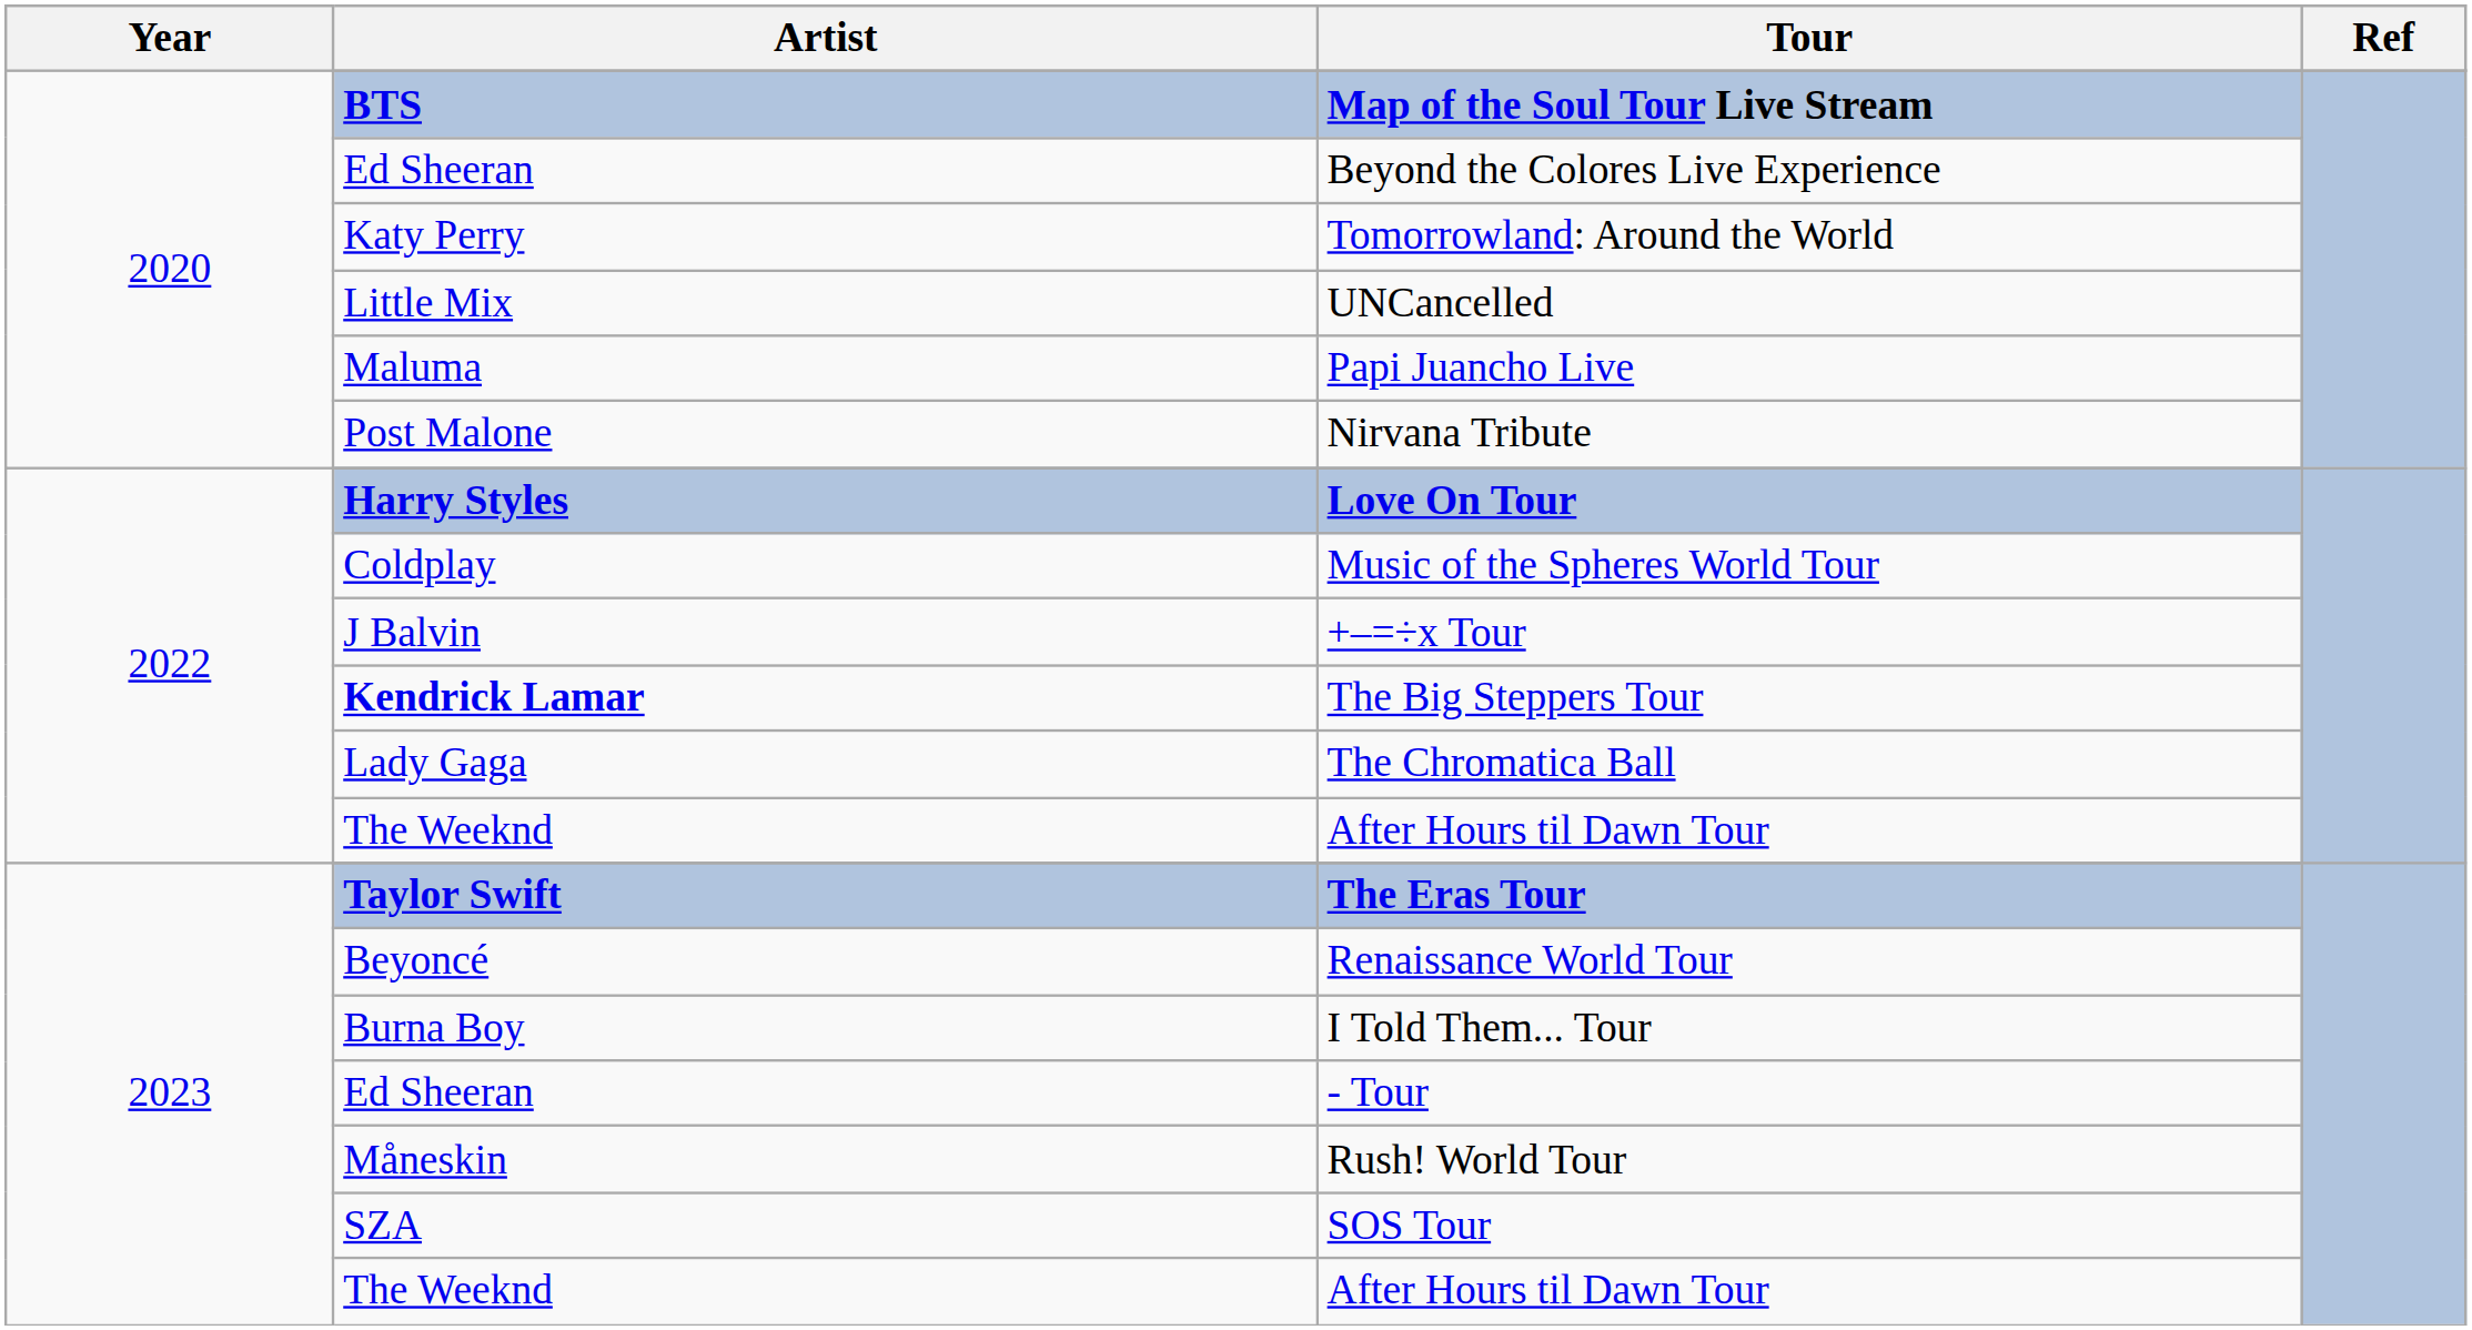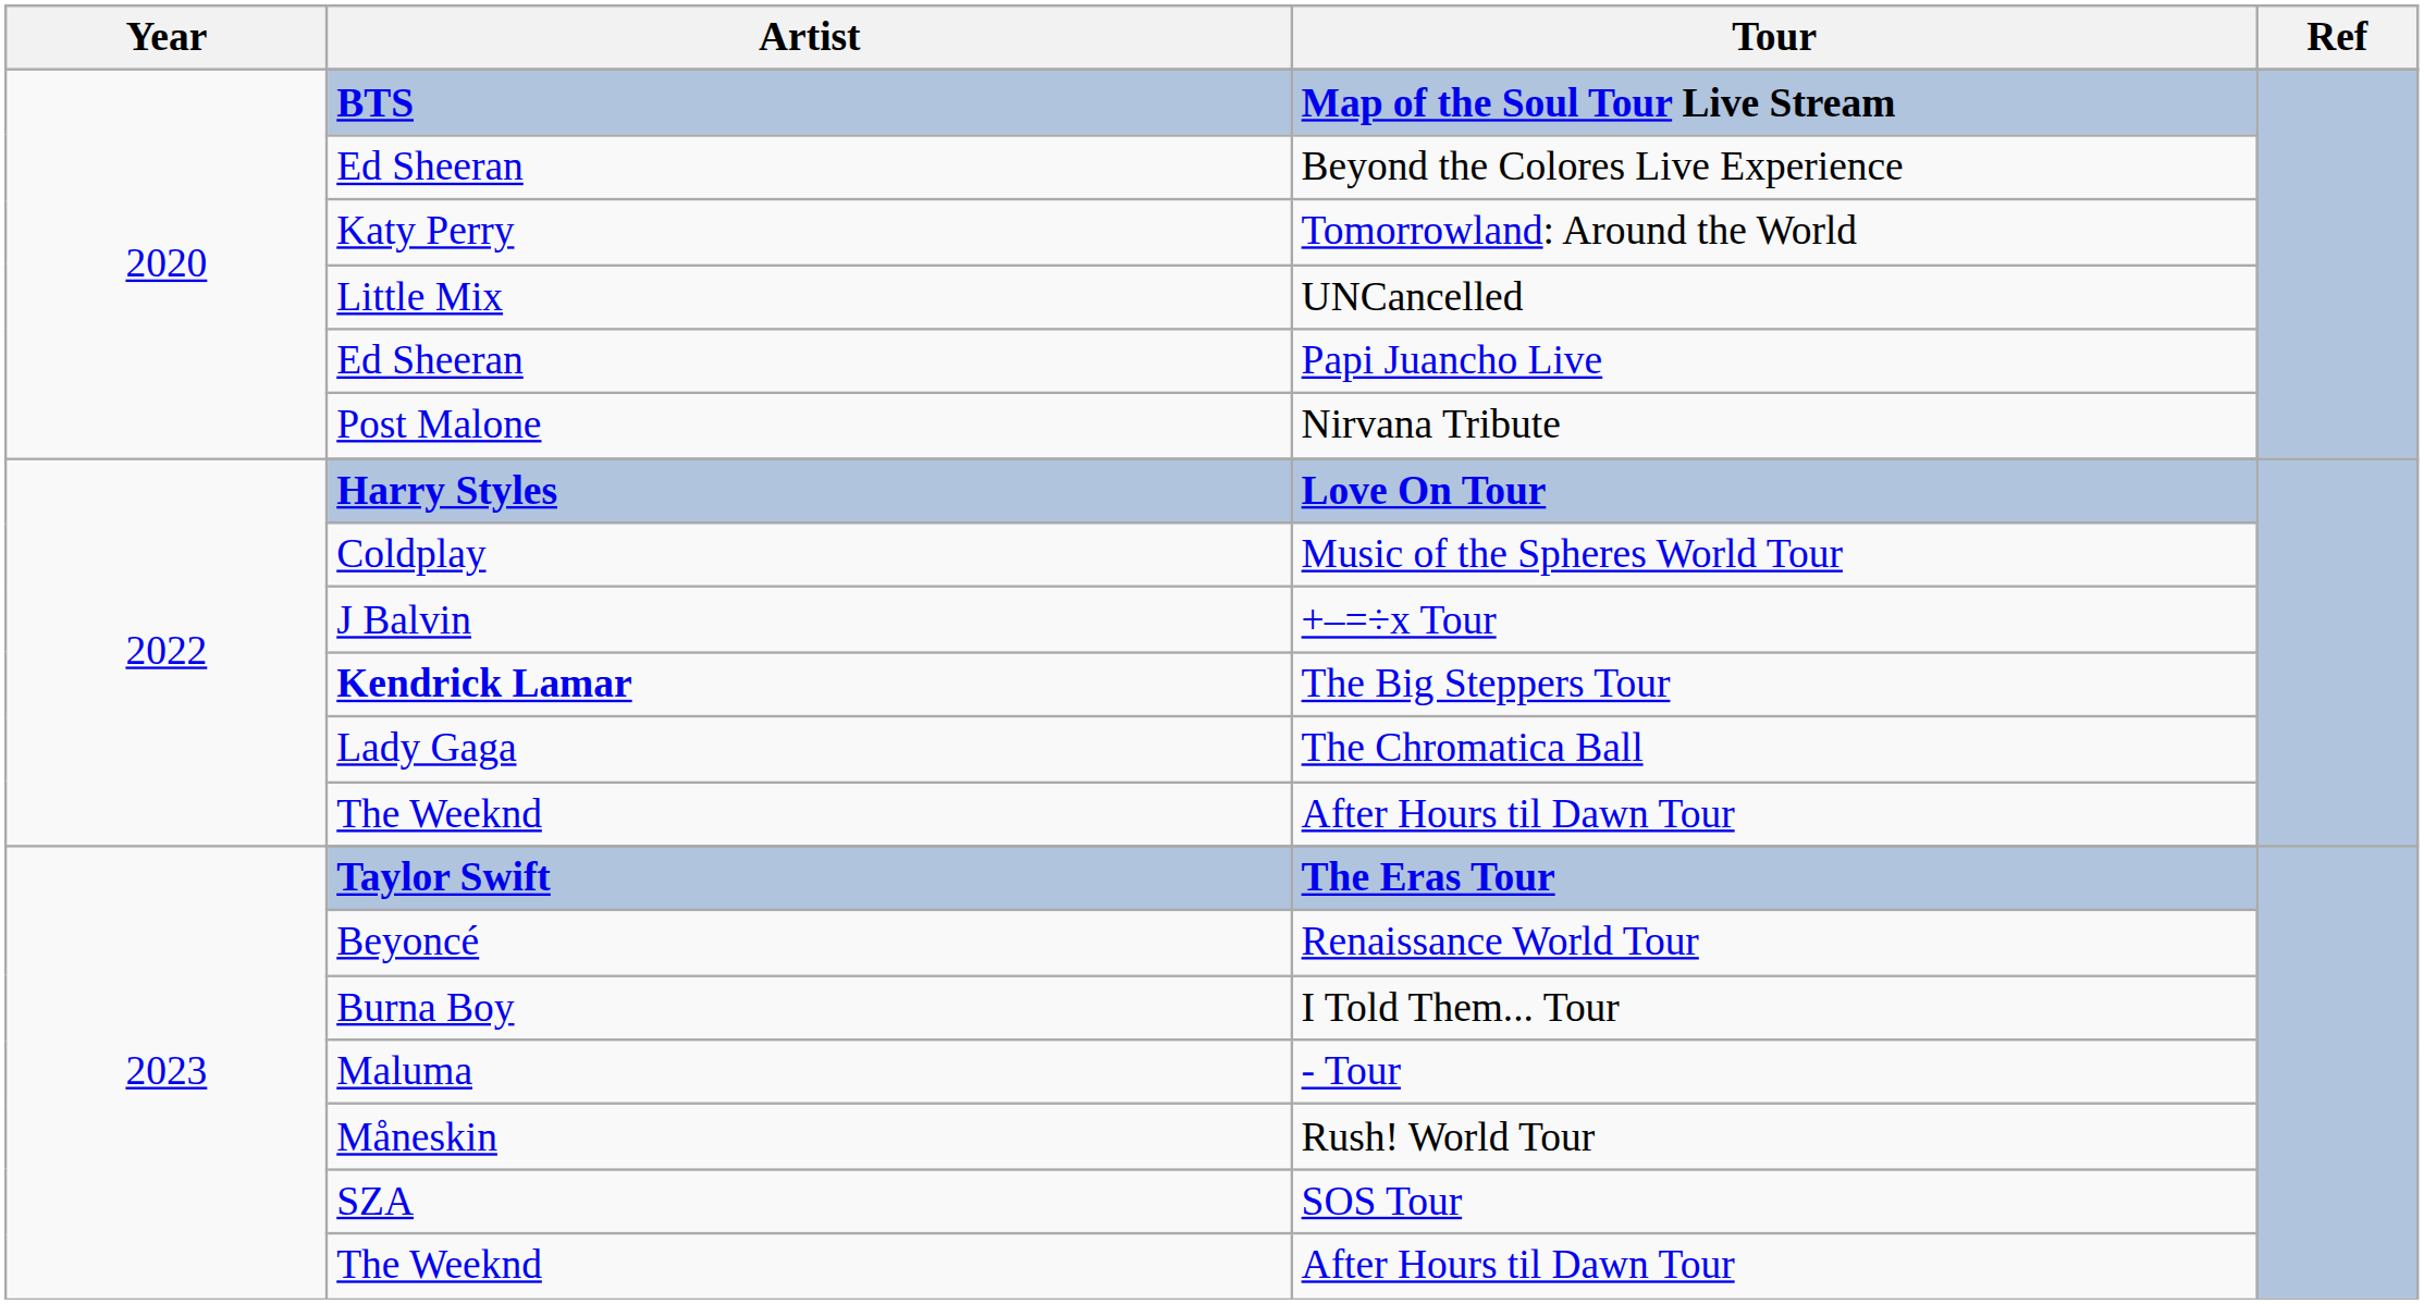 <table class="wikitable" style="width:75%;">
 <tr style="background:#bebebe;">
 <th style="width:10%;">Year</th>
 <th style="width:30%;">Artist</th>
 <th style="width:30%;">Tour</th>
 <th style="width:5%;">Ref</th>
 </tr>
 <tr>
 <td rowspan="7" align="center"><a href='#'>2020</a></td>
 </tr>
 <tr style="background:#B0C4DE">
 <td><strong><a href='#'>BTS</a></strong></td>
 <td><strong><a href='#'>Map of the Soul Tour</a> Live Stream</strong></td>
 <td rowspan="7" align="center"></td>
 </tr>
 <tr>
 <td><a href='#'>Ed Sheeran</a></td>
 <td>Beyond the Colores Live Experience</td>
 </tr>
 <tr>
 <td><a href='#'>Katy Perry</a></td>
 <td><a href='#'>Tomorrowland</a>: Around the World</td>
 </tr>
 <tr>
 <td><a href='#'>Little Mix</a></td>
 <td>UNCancelled</td>
 </tr>
 <tr>
-<td><a href='#'>Maluma</a></td>
+<td><a href='#'>Ed Sheeran</a></td>
 <td><a href='#'>Papi Juancho Live</a></td>
 </tr>
 <tr>
 <td><a href='#'>Post Malone</a></td>
 <td>Nirvana Tribute</td>
 </tr>
 <tr>
 <td rowspan="7" align="center"><a href='#'>2022</a></td>
 </tr>
 <tr style="background:#B0C4DE">
 <td><strong><a href='#'>Harry Styles</a></strong></td>
 <td><strong><a href='#'>Love On Tour</a></strong></td>
 <td rowspan="7" align="center"></td>
 </tr>
 <tr>
 <td><a href='#'>Coldplay</a></td>
 <td><a href='#'>Music of the Spheres World Tour</a></td>
 </tr>
 <tr>
 <td><a href='#'>J Balvin</a></td>
 <td><a href='#'>+–=÷x Tour</a></td>
 </tr>
 <tr>
 <td><strong><a href='#'>Kendrick Lamar</a></strong></td>
 <td><a href='#'>The Big Steppers Tour</a></td>
 </tr>
 <tr>
 <td><a href='#'>Lady Gaga</a></td>
 <td><a href='#'>The Chromatica Ball</a></td>
 </tr>
 <tr>
 <td><a href='#'>The Weeknd</a></td>
 <td><a href='#'>After Hours til Dawn Tour</a></td>
 </tr>
 <tr>
 <td rowspan="8" align="center"><a href='#'>2023</a></td>
 </tr>
 <tr style="background:#B0C4DE">
 <td><strong><a href='#'>Taylor Swift</a></strong></td>
 <td><strong><a href='#'>The Eras Tour</a></strong></td>
 <td rowspan="8" align="center"></td>
 </tr>
 <tr>
 <td><a href='#'>Beyoncé</a></td>
 <td><a href='#'>Renaissance World Tour</a></td>
 </tr>
 <tr>
 <td><a href='#'>Burna Boy</a></td>
 <td>I Told Them... Tour</td>
 </tr>
 <tr>
-<td><a href='#'>Ed Sheeran</a></td>
+<td><a href='#'>Maluma</a></td>
 <td><a href='#'>- Tour</a></td>
 </tr>
 <tr>
 <td><a href='#'>Måneskin</a></td>
 <td>Rush! World Tour</td>
 </tr>
 <tr>
 <td><a href='#'>SZA</a></td>
 <td><a href='#'>SOS Tour</a></td>
 </tr>
 <tr>
 <td><a href='#'>The Weeknd</a></td>
 <td><a href='#'>After Hours til Dawn Tour</a></td>
 </tr>
 </table>
